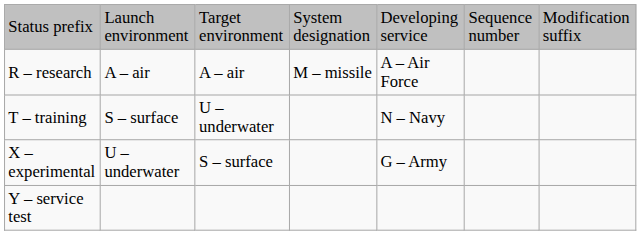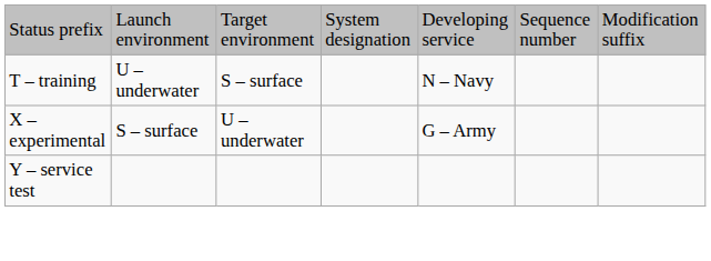 <table class="wikitable">
 <tr style="background:silver;">
 <td>Status prefix</td>
 <td style="background:silver;">Launch environment</td>
 <td style="background:silver;">Target environment</td>
 <td style="background:silver;">System designation</td>
 <td style="background:silver;">Developing service</td>
 <td style="background:silver;">Sequence number</td>
 <td style="background:silver;">Modification suffix</td>
 </tr>
 <tr>
-<td>R – research</td>
-<td>A – air</td>
-<td>A – air</td>
-<td>M – missile</td>
-<td>A – Air Force</td>
-<td></td>
-<td></td>
-</tr>
-<tr>
 <td>T – training</td>
+<td>U – underwater</td>
 <td>S – surface</td>
-<td>U – underwater</td>
 <td></td>
 <td>N – Navy</td>
 <td></td>
 <td></td>
 </tr>
 <tr>
 <td>X – experimental</td>
+<td>S – surface</td>
 <td>U – underwater</td>
-<td>S – surface</td>
 <td></td>
 <td>G – Army</td>
 <td></td>
 <td></td>
 </tr>
 <tr>
 <td>Y – service test</td>
 <td></td>
 <td></td>
 <td></td>
 <td></td>
 <td></td>
 <td></td>
 </tr>
 </table>
